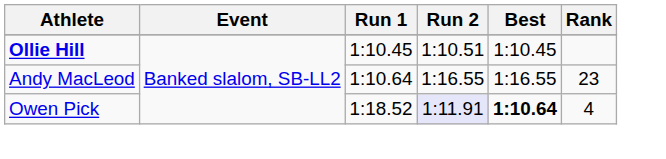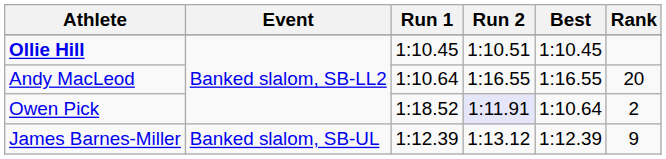 <table class="wikitable" style="font-size:90%">
 <tr>
 <th>Athlete</th>
 <th>Event</th>
 <th>Run 1</th>
 <th>Run 2</th>
 <th>Best</th>
 <th>Rank</th>
 </tr>
 <tr>
 </tr>
 <tr align=center>
 <td align=left><strong><a href='#'>Ollie Hill</a></strong></td>
 <td align=left rowspan="3"><a href='#'>Banked slalom, SB-LL2</a></td>
 <td>1:10.45</td>
 <td>1:10.51</td>
 <td>1:10.45</td>
 <td></td>
 </tr>
 <tr align=center>
 <td align=left><a href='#'>Andy MacLeod</a></td>
 <td>1:10.64</td>
 <td>1:16.55</td>
 <td>1:16.55</td>
-<td>23</td>
+<td>20</td>
 </tr>
 <tr align=center>
 <td align=left><a href='#'>Owen Pick</a></td>
 <td>1:18.52</td>
 <td style="background: lavender;">1:11.91</td>
-<td><strong>1:10.64</strong></td>
-<td>4</td>
+<td>1:10.64</td>
+<td>2</td>
+</tr>
+<tr align=center>
+<td align=left><a href='#'>James Barnes-Miller</a></td>
+<td align=left><a href='#'>Banked slalom, SB-UL</a></td>
+<td>1:12.39</td>
+<td>1:13.12</td>
+<td>1:12.39</td>
+<td>9</td>
 </tr>
 </table>
